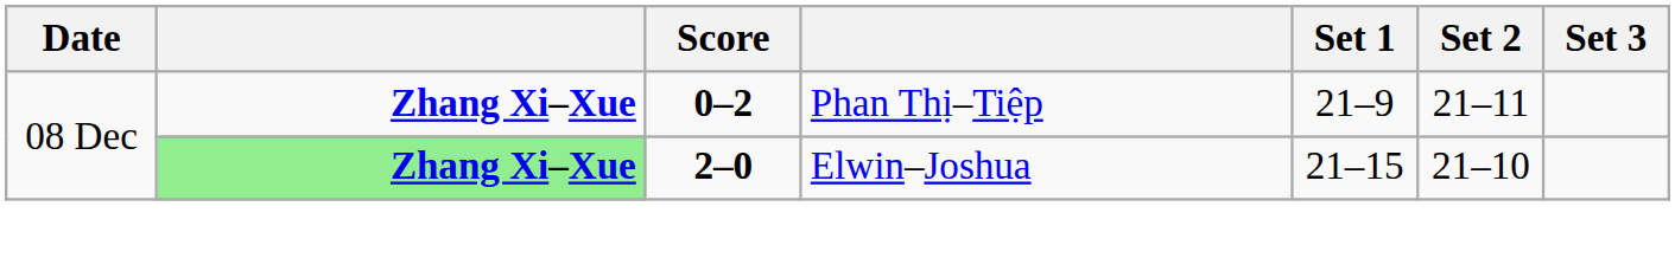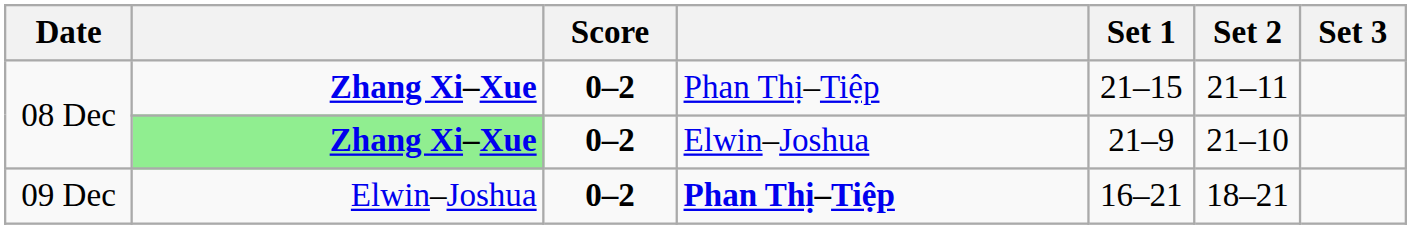 <table class="wikitable" style="text-align: center; font-size:90% ">
 <tr>
 <th width="60">Date</th>
 <th align="right" width="250"></th>
 <th width="60">Score</th>
 <th align="left" width="250"></th>
 <th width="50">Set 1</th>
 <th width="50">Set 2</th>
 <th width="50">Set 3</th>
 </tr>
 <tr>
 <td rowspan=2>08 Dec</td>
 <td align=right><strong><a href='#'>Zhang Xi</a>–<a href='#'>Xue</a> </strong></td>
 <td align=center><strong>0–2</strong></td>
 <td align=left> <a href='#'>Phan Thị</a>–<a href='#'>Tiệp</a></td>
-<td>21–9</td>
+<td>21–15</td>
 <td>21–11</td>
 <td></td>
 </tr>
 <tr>
 <td align=right style="background: lightgreen;"><strong><a href='#'>Zhang Xi</a>–<a href='#'>Xue</a> </strong></td>
-<td align=center><strong>2–0</strong></td>
+<td align=center><strong>0–2</strong></td>
 <td align=left> <a href='#'>Elwin</a>–<a href='#'>Joshua</a></td>
-<td>21–15</td>
+<td>21–9</td>
 <td>21–10</td>
 <td></td>
 </tr>
+<tr>
+<td>09 Dec</td>
+<td align=right><a href='#'>Elwin</a>–<a href='#'>Joshua</a> </td>
+<td align=center><strong>0–2</strong></td>
+<td align=left><strong> <a href='#'>Phan Thị</a>–<a href='#'>Tiệp</a></strong></td>
+<td>16–21</td>
+<td>18–21</td>
+<td></td>
+</tr>
 </table>
